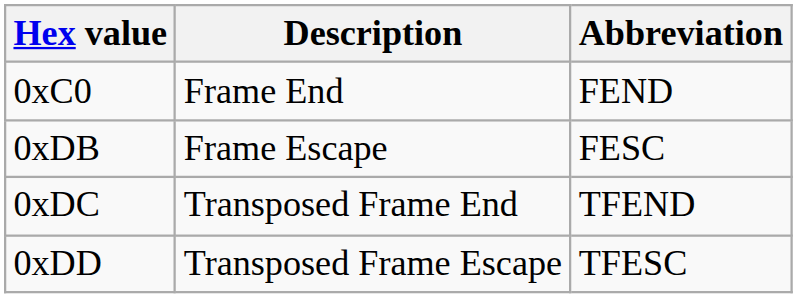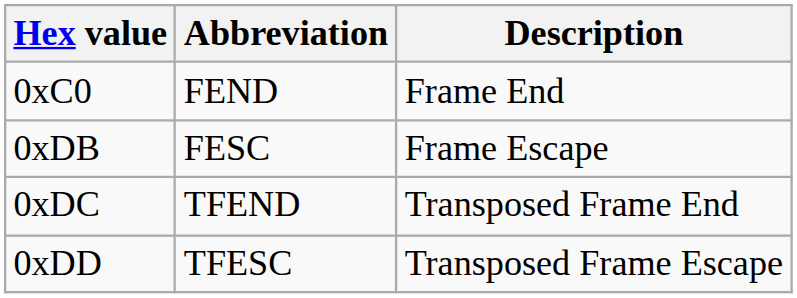 <table class="wikitable">
 <tr>
 <th><a href='#'>Hex</a> value</th>
+<th>Abbreviation</th>
 <th>Description</th>
-<th>Abbreviation</th>
 </tr>
 <tr>
 <td>0xC0</td>
+<td>FEND</td>
 <td>Frame End</td>
-<td>FEND</td>
 </tr>
 <tr>
 <td>0xDB</td>
+<td>FESC</td>
 <td>Frame Escape</td>
-<td>FESC</td>
 </tr>
 <tr>
 <td>0xDC</td>
+<td>TFEND</td>
 <td>Transposed Frame End</td>
-<td>TFEND</td>
 </tr>
 <tr>
 <td>0xDD</td>
+<td>TFESC</td>
 <td>Transposed Frame Escape</td>
-<td>TFESC</td>
 </tr>
 </table>
